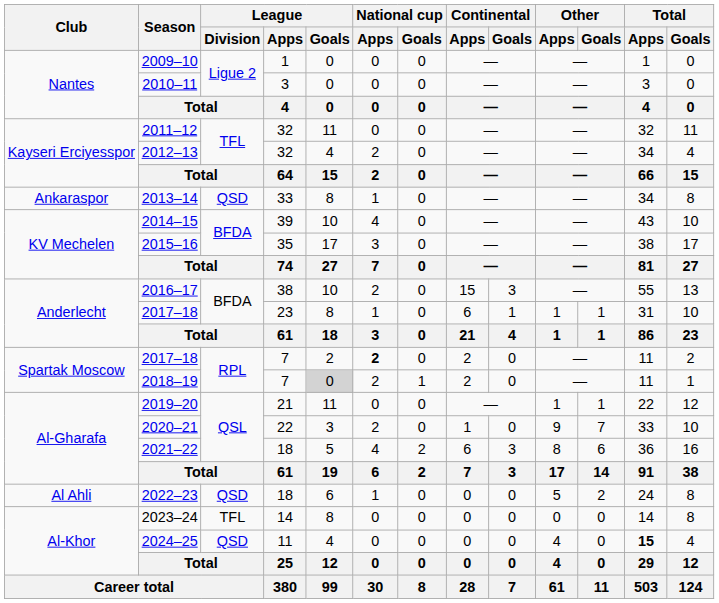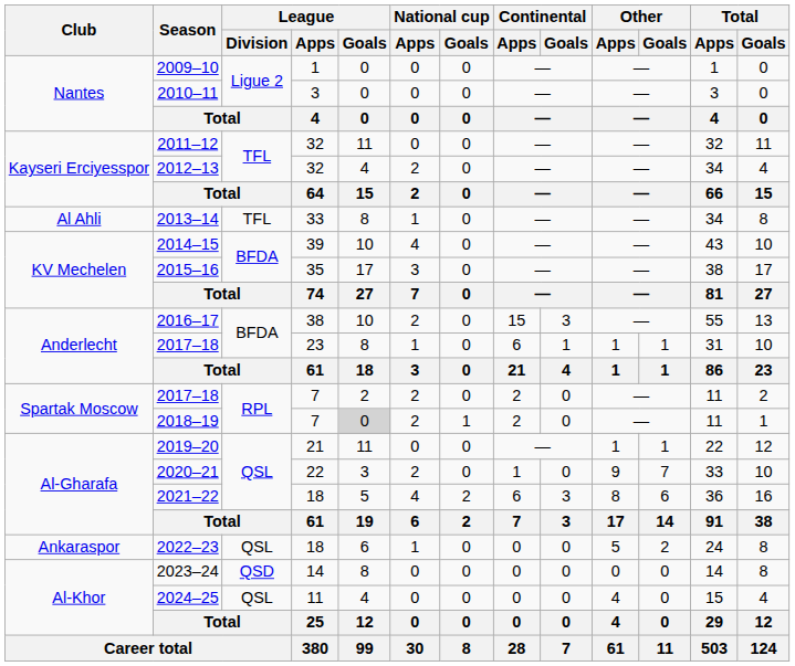 <table class="wikitable" style="text-align:center">
 <tr>
 <th rowspan="2">Club</th>
 <th rowspan="2">Season</th>
 <th colspan="3">League</th>
 <th colspan="2">National cup</th>
 <th colspan="2">Continental</th>
 <th colspan="2">Other</th>
 <th colspan="2">Total</th>
 </tr>
 <tr>
 <th>Division</th>
 <th>Apps</th>
 <th>Goals</th>
 <th>Apps</th>
 <th>Goals</th>
 <th>Apps</th>
 <th>Goals</th>
 <th>Apps</th>
 <th>Goals</th>
 <th>Apps</th>
 <th>Goals</th>
 </tr>
 <tr>
 <td rowspan="3"><a href='#'>Nantes</a></td>
 <td><a href='#'>2009–10</a></td>
 <td rowspan="2"><a href='#'>Ligue 2</a></td>
 <td>1</td>
 <td>0</td>
 <td>0</td>
 <td>0</td>
 <td colspan="2">—</td>
 <td colspan="2">—</td>
 <td>1</td>
 <td>0</td>
 </tr>
 <tr>
 <td><a href='#'>2010–11</a></td>
 <td>3</td>
 <td>0</td>
 <td>0</td>
 <td>0</td>
 <td colspan="2">—</td>
 <td colspan="2">—</td>
 <td>3</td>
 <td>0</td>
 </tr>
 <tr>
 <th colspan="2">Total</th>
 <th>4</th>
 <th>0</th>
 <th>0</th>
 <th>0</th>
 <th colspan="2">—</th>
 <th colspan="2">—</th>
 <th>4</th>
 <th>0</th>
 </tr>
 <tr>
 <td rowspan="3"><a href='#'>Kayseri Erciyesspor</a></td>
 <td><a href='#'>2011–12</a></td>
 <td rowspan="2"><a href='#'>TFL</a></td>
 <td>32</td>
 <td>11</td>
 <td>0</td>
 <td>0</td>
 <td colspan="2">—</td>
 <td colspan="2">—</td>
 <td>32</td>
 <td>11</td>
 </tr>
 <tr>
 <td><a href='#'>2012–13</a></td>
 <td>32</td>
 <td>4</td>
 <td>2</td>
 <td>0</td>
 <td colspan="2">—</td>
 <td colspan="2">—</td>
 <td>34</td>
 <td>4</td>
 </tr>
 <tr>
 <th colspan="2">Total</th>
 <th>64</th>
 <th>15</th>
 <th>2</th>
 <th>0</th>
 <th colspan="2">—</th>
 <th colspan="2">—</th>
 <th>66</th>
 <th>15</th>
 </tr>
 <tr>
-<td><a href='#'>Ankaraspor</a></td>
+<td><a href='#'>Al Ahli</a></td>
 <td><a href='#'>2013–14</a></td>
-<td><a href='#'>QSD</a></td>
+<td>TFL</td>
 <td>33</td>
 <td>8</td>
 <td>1</td>
 <td>0</td>
 <td colspan="2">—</td>
 <td colspan="2">—</td>
 <td>34</td>
 <td>8</td>
 </tr>
 <tr>
 <td rowspan="3"><a href='#'>KV Mechelen</a></td>
 <td><a href='#'>2014–15</a></td>
 <td rowspan="2"><a href='#'>BFDA</a></td>
 <td>39</td>
 <td>10</td>
 <td>4</td>
 <td>0</td>
 <td colspan="2">—</td>
 <td colspan="2">—</td>
 <td>43</td>
 <td>10</td>
 </tr>
 <tr>
 <td><a href='#'>2015–16</a></td>
 <td>35</td>
 <td>17</td>
 <td>3</td>
 <td>0</td>
 <td colspan="2">—</td>
 <td colspan="2">—</td>
 <td>38</td>
 <td>17</td>
 </tr>
 <tr>
 <th colspan="2">Total</th>
 <th>74</th>
 <th>27</th>
 <th>7</th>
 <th>0</th>
 <th colspan="2">—</th>
 <th colspan="2">—</th>
 <th>81</th>
 <th>27</th>
 </tr>
 <tr>
 <td rowspan="3"><a href='#'>Anderlecht</a></td>
 <td><a href='#'>2016–17</a></td>
 <td rowspan="2">BFDA</td>
 <td>38</td>
 <td>10</td>
 <td>2</td>
 <td>0</td>
 <td>15</td>
 <td>3</td>
 <td colspan="2">—</td>
 <td>55</td>
 <td>13</td>
 </tr>
 <tr>
 <td><a href='#'>2017–18</a></td>
 <td>23</td>
 <td>8</td>
 <td>1</td>
 <td>0</td>
 <td>6</td>
 <td>1</td>
 <td>1</td>
 <td>1</td>
 <td>31</td>
 <td>10</td>
 </tr>
 <tr>
 <th colspan="2">Total</th>
 <th>61</th>
 <th>18</th>
 <th>3</th>
 <th>0</th>
 <th>21</th>
 <th>4</th>
 <th>1</th>
 <th>1</th>
 <th>86</th>
 <th>23</th>
 </tr>
 <tr>
 <td rowspan="2"><a href='#'>Spartak Moscow</a></td>
 <td><a href='#'>2017–18</a></td>
 <td rowspan="2"><a href='#'>RPL</a></td>
 <td>7</td>
 <td>2</td>
-<td><strong>2</strong></td>
+<td>2</td>
 <td>0</td>
 <td>2</td>
 <td>0</td>
 <td colspan="2">—</td>
 <td>11</td>
 <td>2</td>
 </tr>
 <tr>
 <td><a href='#'>2018–19</a></td>
 <td>7</td>
 <td style="background: lightgrey;">0</td>
 <td>2</td>
 <td>1</td>
 <td>2</td>
 <td>0</td>
 <td colspan="2">—</td>
 <td>11</td>
 <td>1</td>
 </tr>
 <tr>
 <td rowspan="4"><a href='#'>Al-Gharafa</a></td>
 <td><a href='#'>2019–20</a></td>
 <td rowspan="3"><a href='#'>QSL</a></td>
 <td>21</td>
 <td>11</td>
 <td>0</td>
 <td>0</td>
 <td colspan="2">—</td>
 <td>1</td>
 <td>1</td>
 <td>22</td>
 <td>12</td>
 </tr>
 <tr>
 <td><a href='#'>2020–21</a></td>
 <td>22</td>
 <td>3</td>
 <td>2</td>
 <td>0</td>
 <td>1</td>
 <td>0</td>
 <td>9</td>
 <td>7</td>
 <td>33</td>
 <td>10</td>
 </tr>
 <tr>
 <td><a href='#'>2021–22</a></td>
 <td>18</td>
 <td>5</td>
 <td>4</td>
 <td>2</td>
 <td>6</td>
 <td>3</td>
 <td>8</td>
 <td>6</td>
 <td>36</td>
 <td>16</td>
 </tr>
 <tr>
 <th colspan="2">Total</th>
 <th>61</th>
 <th>19</th>
 <th>6</th>
 <th>2</th>
 <th>7</th>
 <th>3</th>
 <th>17</th>
 <th>14</th>
 <th>91</th>
 <th>38</th>
 </tr>
 <tr>
-<td><a href='#'>Al Ahli</a></td>
+<td><a href='#'>Ankaraspor</a></td>
 <td><a href='#'>2022–23</a></td>
-<td><a href='#'>QSD</a></td>
+<td>QSL</td>
 <td>18</td>
 <td>6</td>
 <td>1</td>
 <td>0</td>
 <td>0</td>
 <td>0</td>
 <td>5</td>
 <td>2</td>
 <td>24</td>
 <td>8</td>
 </tr>
 <tr>
 <td rowspan="3"><a href='#'>Al-Khor</a></td>
 <td>2023–24</td>
-<td>TFL</td>
+<td><a href='#'>QSD</a></td>
 <td>14</td>
 <td>8</td>
 <td>0</td>
 <td>0</td>
 <td>0</td>
 <td>0</td>
 <td>0</td>
 <td>0</td>
 <td>14</td>
 <td>8</td>
 </tr>
 <tr>
 <td><a href='#'>2024–25</a></td>
-<td><a href='#'>QSD</a></td>
+<td>QSL</td>
 <td>11</td>
 <td>4</td>
 <td>0</td>
 <td>0</td>
 <td>0</td>
 <td>0</td>
 <td>4</td>
 <td>0</td>
-<td><strong>15</strong></td>
+<td>15</td>
 <td>4</td>
 </tr>
 <tr>
 <th colspan="2">Total</th>
 <th>25</th>
 <th>12</th>
 <th>0</th>
 <th>0</th>
 <th>0</th>
 <th>0</th>
 <th>4</th>
 <th>0</th>
 <th>29</th>
 <th>12</th>
 </tr>
 <tr>
 <th colspan="3">Career total</th>
 <th>380</th>
 <th>99</th>
 <th>30</th>
 <th>8</th>
 <th>28</th>
 <th>7</th>
 <th>61</th>
 <th>11</th>
 <th>503</th>
 <th>124</th>
 </tr>
 </table>
